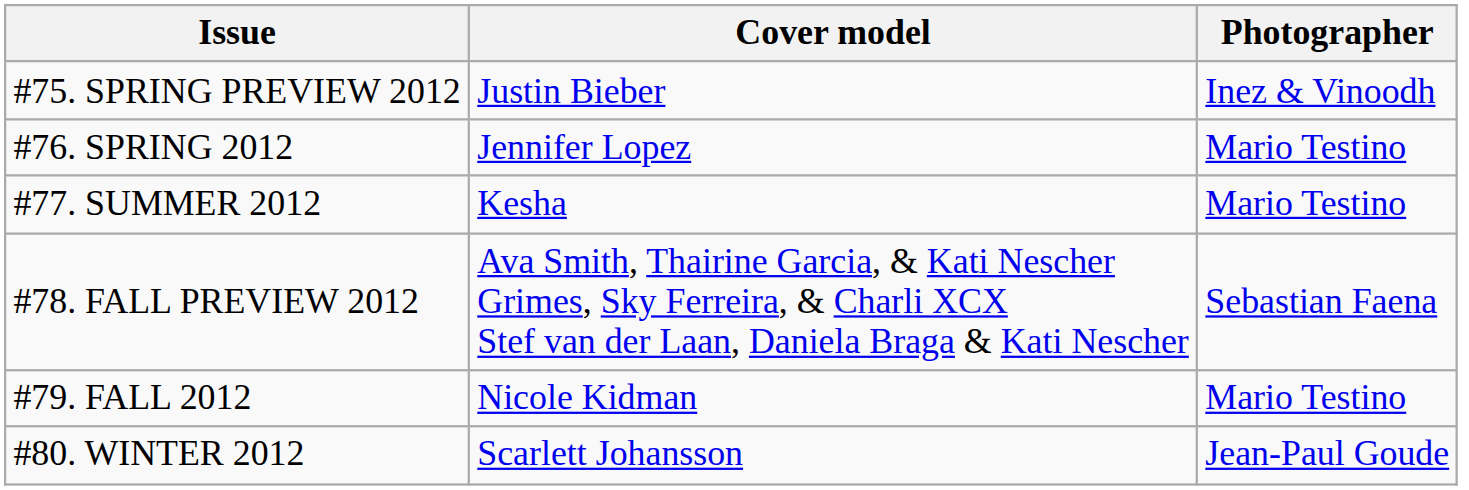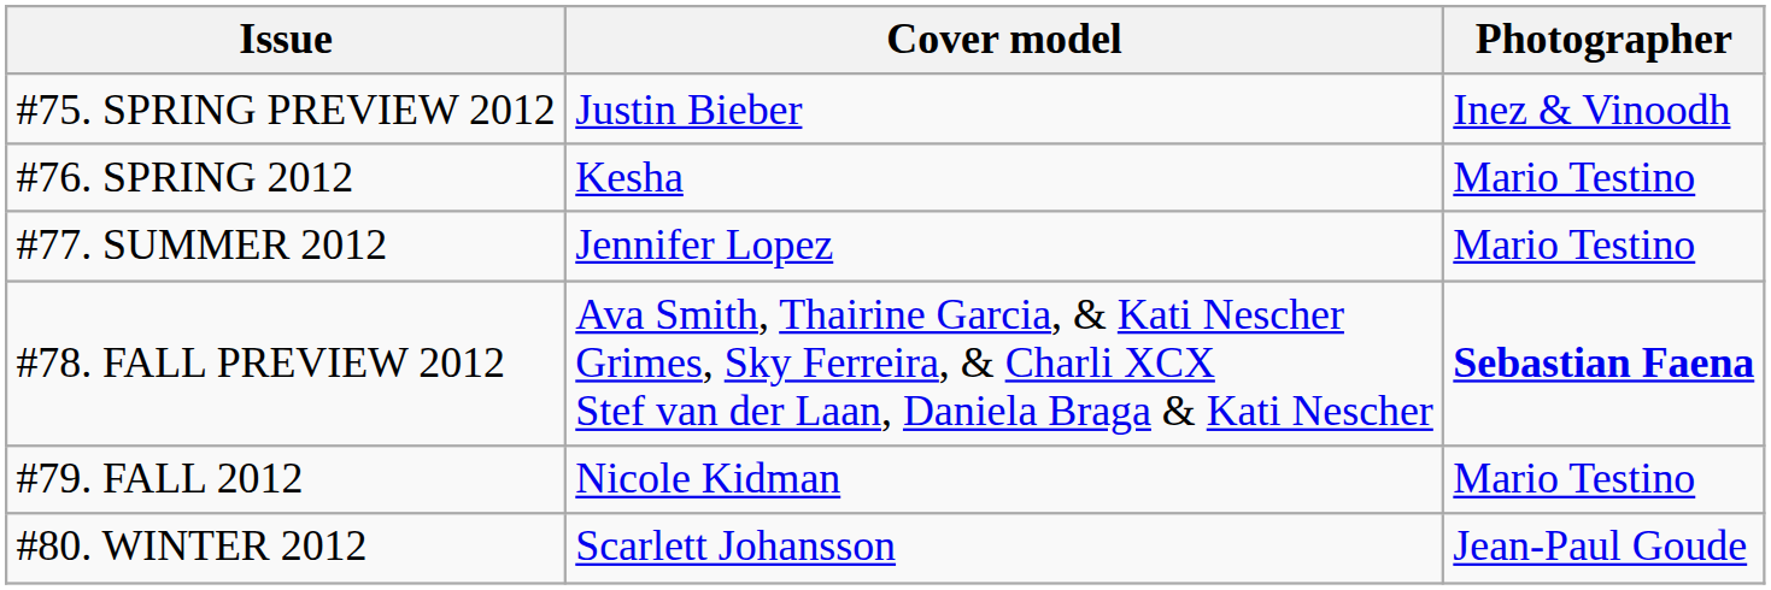 <table class="sortable wikitable">
 <tr>
 <th>Issue</th>
 <th>Cover model</th>
 <th>Photographer</th>
 </tr>
 <tr>
 <td>#75. SPRING PREVIEW 2012</td>
 <td><a href='#'>Justin Bieber</a></td>
 <td><a href='#'>Inez & Vinoodh</a></td>
 </tr>
 <tr>
 <td>#76. SPRING 2012</td>
-<td><a href='#'>Jennifer Lopez</a></td>
+<td><a href='#'>Kesha</a></td>
 <td><a href='#'>Mario Testino</a></td>
 </tr>
 <tr>
 <td>#77. SUMMER 2012</td>
-<td><a href='#'>Kesha</a></td>
+<td><a href='#'>Jennifer Lopez</a></td>
 <td><a href='#'>Mario Testino</a></td>
 </tr>
 <tr>
 <td>#78. FALL PREVIEW 2012</td>
 <td><a href='#'>Ava Smith</a>, <a href='#'>Thairine Garcia</a>, & <a href='#'>Kati Nescher</a><br><a href='#'>Grimes</a>, <a href='#'>Sky Ferreira</a>, & <a href='#'>Charli XCX</a><br><a href='#'>Stef van der Laan</a>, <a href='#'>Daniela Braga</a> & <a href='#'>Kati Nescher</a></td>
-<td><a href='#'>Sebastian Faena</a></td>
+<td><strong><a href='#'>Sebastian Faena</a></strong></td>
 </tr>
 <tr>
 <td>#79. FALL 2012</td>
 <td><a href='#'>Nicole Kidman</a></td>
 <td><a href='#'>Mario Testino</a></td>
 </tr>
 <tr>
 <td>#80. WINTER 2012</td>
 <td><a href='#'>Scarlett Johansson</a></td>
 <td><a href='#'>Jean-Paul Goude</a></td>
 </tr>
 </table>
